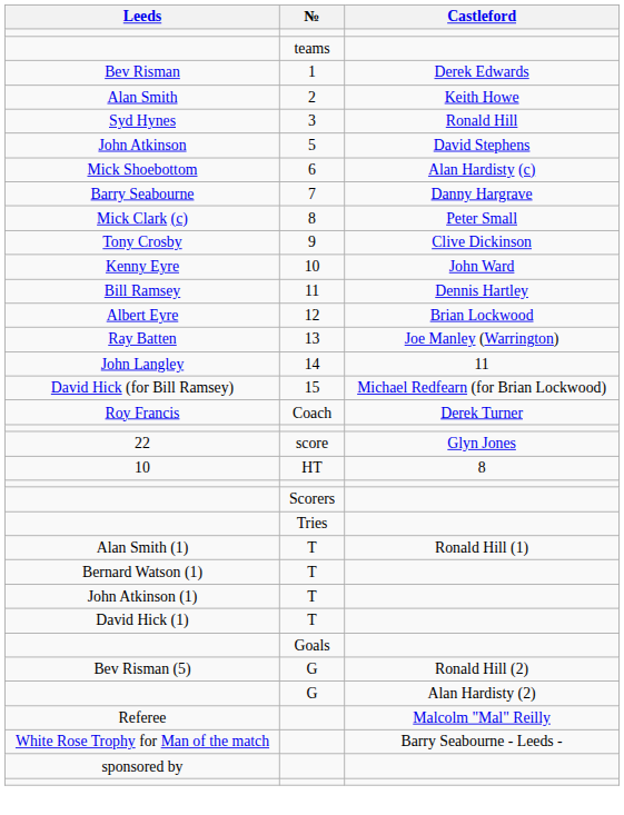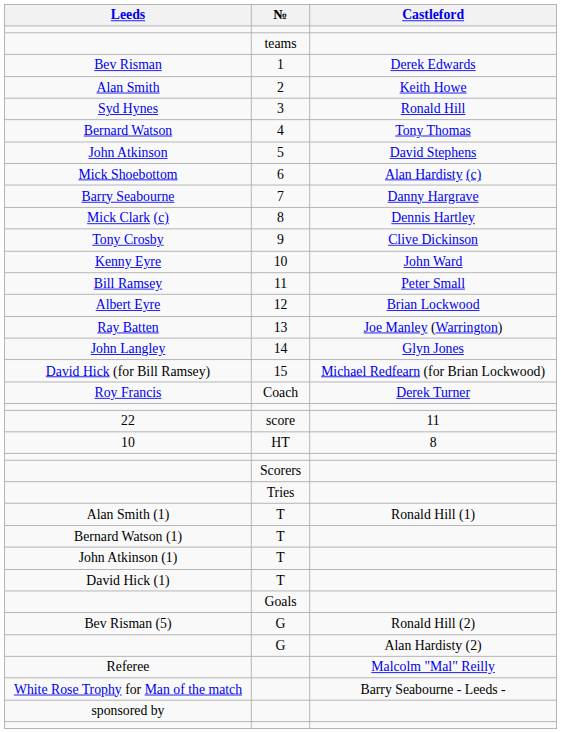 <table class="wikitable" style="text-align:center;">
 <tr>
 <th width=280 abbr=winner><a href='#'>Leeds</a></th>
 <th width=60 abbr="Number">№</th>
 <th width=280 abbr=runner-up><a href='#'>Castleford</a></th>
 </tr>
 <tr>
 <td></td>
 <td></td>
 <td></td>
 </tr>
 <tr>
 <td></td>
 <td>teams</td>
 <td></td>
 </tr>
 <tr>
 <td><a href='#'>Bev Risman</a></td>
 <td>1</td>
 <td><a href='#'>Derek Edwards</a></td>
 </tr>
 <tr>
 <td><a href='#'>Alan Smith</a></td>
 <td>2</td>
 <td><a href='#'>Keith Howe</a></td>
 </tr>
 <tr>
 <td><a href='#'>Syd Hynes</a></td>
 <td>3</td>
 <td><a href='#'>Ronald Hill</a></td>
 </tr>
 <tr>
+<td><a href='#'>Bernard Watson</a></td>
+<td>4</td>
+<td><a href='#'>Tony Thomas</a></td>
+</tr>
+<tr>
 <td><a href='#'>John Atkinson</a></td>
 <td>5</td>
 <td><a href='#'>David Stephens</a></td>
 </tr>
 <tr>
 <td><a href='#'>Mick Shoebottom</a></td>
 <td>6</td>
 <td><a href='#'>Alan Hardisty</a> <a href='#'>(c)</a></td>
 </tr>
 <tr>
 <td><a href='#'>Barry Seabourne</a></td>
 <td>7</td>
 <td><a href='#'>Danny Hargrave</a></td>
 </tr>
 <tr>
 <td><a href='#'>Mick Clark</a> <a href='#'>(c)</a></td>
 <td>8</td>
-<td><a href='#'>Peter Small</a></td>
+<td><a href='#'>Dennis Hartley</a></td>
 </tr>
 <tr>
 <td><a href='#'>Tony Crosby</a></td>
 <td>9</td>
 <td><a href='#'>Clive Dickinson</a></td>
 </tr>
 <tr>
 <td><a href='#'>Kenny Eyre</a></td>
 <td>10</td>
 <td><a href='#'>John Ward</a></td>
 </tr>
 <tr>
 <td><a href='#'>Bill Ramsey</a></td>
 <td>11</td>
-<td><a href='#'>Dennis Hartley</a></td>
+<td><a href='#'>Peter Small</a></td>
 </tr>
 <tr>
 <td><a href='#'>Albert Eyre</a></td>
 <td>12</td>
 <td><a href='#'>Brian Lockwood</a></td>
 </tr>
 <tr>
 <td><a href='#'>Ray Batten</a></td>
 <td>13</td>
 <td><a href='#'>Joe Manley</a> (<a href='#'>Warrington</a>)</td>
 </tr>
 <tr>
 <td><a href='#'>John Langley</a></td>
 <td>14</td>
-<td>11</td>
+<td><a href='#'>Glyn Jones</a></td>
 </tr>
 <tr>
 <td><a href='#'>David Hick</a> (for Bill Ramsey)</td>
 <td>15</td>
 <td><a href='#'>Michael Redfearn</a> (for Brian Lockwood)</td>
 </tr>
 <tr>
 <td><a href='#'>Roy Francis</a></td>
 <td>Coach</td>
 <td><a href='#'>Derek Turner</a></td>
 </tr>
 <tr>
 <td></td>
 <td></td>
 <td></td>
 </tr>
 <tr>
 <td>22</td>
 <td>score</td>
-<td><a href='#'>Glyn Jones</a></td>
+<td>11</td>
 </tr>
 <tr>
 <td>10</td>
 <td>HT</td>
 <td>8</td>
 </tr>
 <tr>
 <td></td>
 <td></td>
 <td></td>
 </tr>
 <tr>
 <td></td>
 <td>Scorers</td>
 <td></td>
 </tr>
 <tr>
 <td></td>
 <td>Tries</td>
 <td></td>
 </tr>
 <tr>
 <td>Alan Smith (1)</td>
 <td>T</td>
 <td>Ronald Hill (1)</td>
 </tr>
 <tr>
 <td>Bernard Watson (1)</td>
 <td>T</td>
 <td></td>
 </tr>
 <tr>
 <td>John Atkinson (1)</td>
 <td>T</td>
 <td></td>
 </tr>
 <tr>
 <td>David Hick (1)</td>
 <td>T</td>
 <td></td>
 </tr>
 <tr>
 <td></td>
 <td>Goals</td>
 <td></td>
 </tr>
 <tr>
 <td>Bev Risman (5)</td>
 <td>G</td>
 <td>Ronald Hill (2)</td>
 </tr>
 <tr>
 <td></td>
 <td>G</td>
 <td>Alan Hardisty (2)</td>
 </tr>
 <tr>
 <td>Referee</td>
 <td></td>
 <td><a href='#'>Malcolm "Mal" Reilly</a></td>
 </tr>
 <tr>
 <td><a href='#'>White Rose Trophy</a> for <a href='#'>Man of the match</a></td>
 <td></td>
 <td>Barry Seabourne - Leeds - </td>
 </tr>
 <tr>
 <td>sponsored by</td>
 <td></td>
 <td></td>
 </tr>
 <tr>
 <td></td>
 <td></td>
 <td></td>
 </tr>
 </table>
